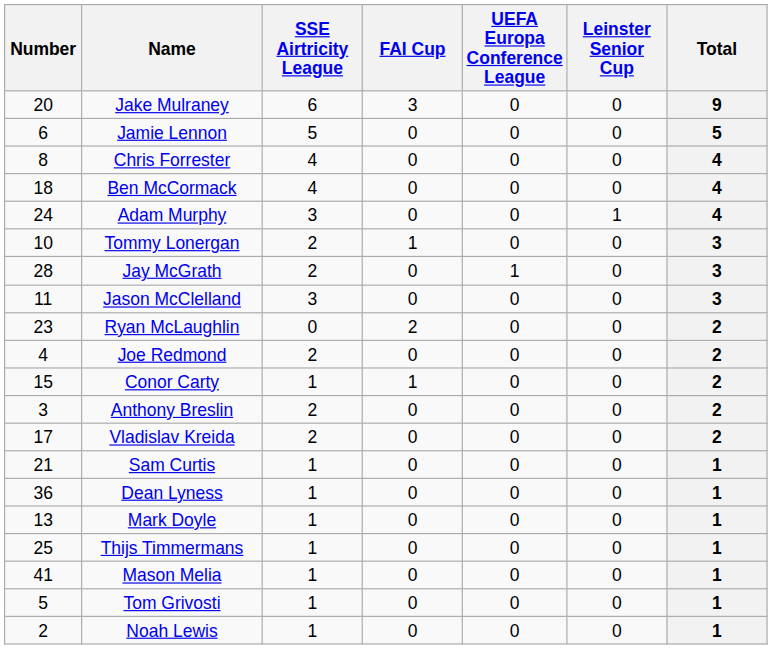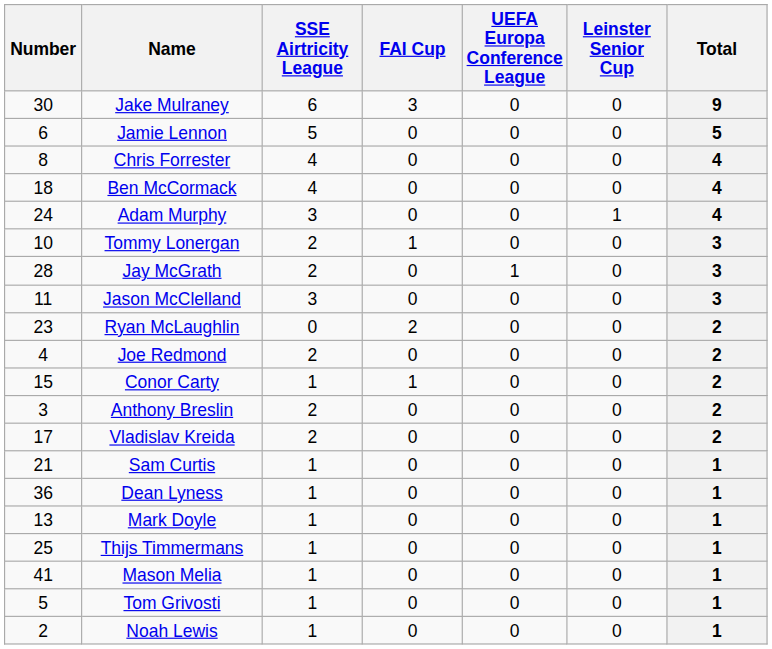 <table class="wikitable" style="font-size: 95%; text-align: center;">
 <tr>
 <th width=60>Number</th>
 <th width=150>Name</th>
 <th width=80><a href='#'>SSE Airtricity League</a></th>
 <th width=80><a href='#'>FAI Cup</a></th>
 <th width=80><a href='#'>UEFA Europa Conference League</a></th>
 <th width=80><a href='#'>Leinster Senior Cup</a></th>
 <th width=80>Total</th>
 </tr>
 <tr>
-<td>20</td>
+<td>30</td>
 <td><a href='#'>Jake Mulraney</a></td>
 <td>6 </td>
 <td>3 </td>
 <td>0 </td>
 <td>0 </td>
 <th>9 </th>
 </tr>
 <tr>
 <td>6</td>
 <td><a href='#'>Jamie Lennon</a></td>
 <td>5 </td>
 <td>0 </td>
 <td>0 </td>
 <td>0 </td>
 <th>5 </th>
 </tr>
 <tr>
 <td>8</td>
 <td><a href='#'>Chris Forrester</a></td>
 <td>4 </td>
 <td>0 </td>
 <td>0 </td>
 <td>0 </td>
 <th>4 </th>
 </tr>
 <tr>
 <td>18</td>
 <td><a href='#'>Ben McCormack</a></td>
 <td>4 </td>
 <td>0 </td>
 <td>0 </td>
 <td>0 </td>
 <th>4 </th>
 </tr>
 <tr>
 <td>24</td>
 <td><a href='#'>Adam Murphy</a></td>
 <td>3 </td>
 <td>0 </td>
 <td>0 </td>
 <td>1 </td>
 <th>4 </th>
 </tr>
 <tr>
 <td>10</td>
 <td><a href='#'>Tommy Lonergan</a></td>
 <td>2 </td>
 <td>1 </td>
 <td>0 </td>
 <td>0 </td>
 <th>3 </th>
 </tr>
 <tr>
 <td>28</td>
 <td><a href='#'>Jay McGrath</a></td>
 <td>2 </td>
 <td>0 </td>
 <td>1 </td>
 <td>0 </td>
 <th>3 </th>
 </tr>
 <tr>
 <td>11</td>
 <td><a href='#'>Jason McClelland</a></td>
 <td>3 </td>
 <td>0 </td>
 <td>0 </td>
 <td>0 </td>
 <th>3 </th>
 </tr>
 <tr>
 <td>23</td>
 <td><a href='#'>Ryan McLaughlin</a></td>
 <td>0 </td>
 <td>2 </td>
 <td>0 </td>
 <td>0 </td>
 <th>2 </th>
 </tr>
 <tr>
 <td>4</td>
 <td><a href='#'>Joe Redmond</a></td>
 <td>2 </td>
 <td>0 </td>
 <td>0 </td>
 <td>0 </td>
 <th>2 </th>
 </tr>
 <tr>
 <td>15</td>
 <td><a href='#'>Conor Carty</a></td>
 <td>1 </td>
 <td>1 </td>
 <td>0 </td>
 <td>0 </td>
 <th>2 </th>
 </tr>
 <tr>
 <td>3</td>
 <td><a href='#'>Anthony Breslin</a></td>
 <td>2 </td>
 <td>0 </td>
 <td>0 </td>
 <td>0 </td>
 <th>2 </th>
 </tr>
 <tr>
 <td>17</td>
 <td><a href='#'>Vladislav Kreida</a></td>
 <td>2 </td>
 <td>0 </td>
 <td>0 </td>
 <td>0 </td>
 <th>2 </th>
 </tr>
 <tr>
 <td>21</td>
 <td><a href='#'>Sam Curtis</a></td>
 <td>1 </td>
 <td>0 </td>
 <td>0 </td>
 <td>0 </td>
 <th>1 </th>
 </tr>
 <tr>
 <td>36</td>
 <td><a href='#'>Dean Lyness</a></td>
 <td>1 </td>
 <td>0 </td>
 <td>0 </td>
 <td>0 </td>
 <th>1 </th>
 </tr>
 <tr>
 <td>13</td>
 <td><a href='#'>Mark Doyle</a></td>
 <td>1 </td>
 <td>0 </td>
 <td>0 </td>
 <td>0 </td>
 <th>1 </th>
 </tr>
 <tr>
 <td>25</td>
 <td><a href='#'>Thijs Timmermans</a></td>
 <td>1 </td>
 <td>0 </td>
 <td>0 </td>
 <td>0 </td>
 <th>1 </th>
 </tr>
 <tr>
 <td>41</td>
 <td><a href='#'>Mason Melia</a></td>
 <td>1 </td>
 <td>0 </td>
 <td>0 </td>
 <td>0 </td>
 <th>1 </th>
 </tr>
 <tr>
 <td>5</td>
 <td><a href='#'>Tom Grivosti</a></td>
 <td>1 </td>
 <td>0 </td>
 <td>0 </td>
 <td>0 </td>
 <th>1 </th>
 </tr>
 <tr>
 <td>2</td>
 <td><a href='#'>Noah Lewis</a></td>
 <td>1 </td>
 <td>0 </td>
 <td>0 </td>
 <td>0 </td>
 <th>1 </th>
 </tr>
 </table>
